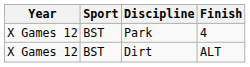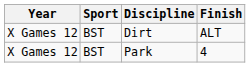 <table class="wikitable" border="1">
 <tr>
 <th>Year</th>
 <th>Sport</th>
 <th>Discipline</th>
 <th>Finish</th>
 </tr>
 <tr>
 <td>X Games 12</td>
 <td>BST</td>
-<td>Park</td>
-<td>4</td>
+<td>Dirt</td>
+<td>ALT</td>
 </tr>
 <tr>
 <td>X Games 12</td>
 <td>BST</td>
-<td>Dirt</td>
-<td>ALT</td>
+<td>Park</td>
+<td>4</td>
 </tr>
 </table>
